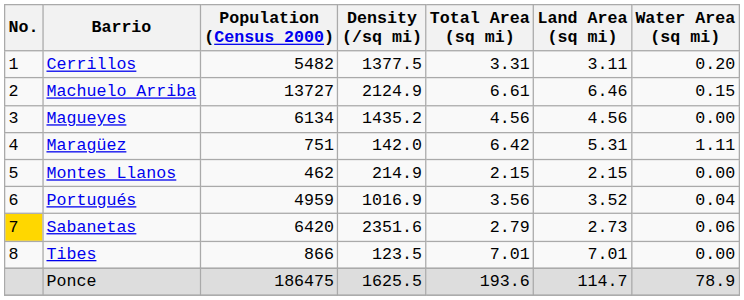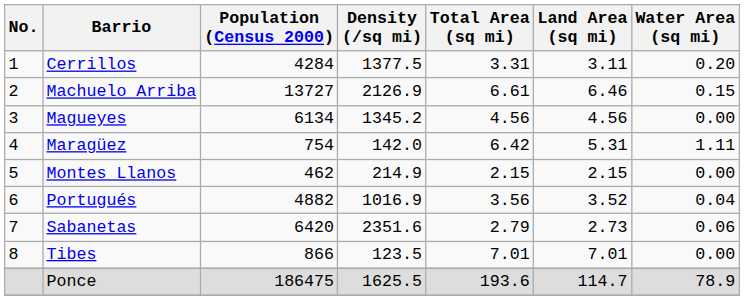 <table class="wikitable sortable">
 <tr>
 <th>No.</th>
 <th>Barrio</th>
 <th>Population<br>(<a href='#'>Census 2000</a>)</th>
 <th>Density<br>(/sq mi)</th>
 <th>Total Area<br>(sq mi)</th>
 <th>Land Area<br>(sq mi)</th>
 <th>Water Area<br>(sq mi)</th>
 </tr>
 <tr>
 <td>1</td>
 <td><a href='#'>Cerrillos</a></td>
-<td align="right">5482</td>
+<td align="right">4284</td>
 <td align="right">1377.5</td>
 <td align="right">3.31</td>
 <td align="right">3.11</td>
 <td align="right">0.20</td>
 </tr>
 <tr>
 <td>2</td>
 <td><a href='#'>Machuelo Arriba</a></td>
 <td align="right">13727</td>
-<td align="right">2124.9</td>
+<td align="right">2126.9</td>
 <td align="right">6.61</td>
 <td align="right">6.46</td>
 <td align="right">0.15</td>
 </tr>
 <tr>
 <td>3</td>
 <td><a href='#'>Magueyes</a></td>
 <td align="right">6134</td>
-<td align="right">1435.2</td>
+<td align="right">1345.2</td>
 <td align="right">4.56</td>
 <td align="right">4.56</td>
 <td align="right">0.00</td>
 </tr>
 <tr>
 <td>4</td>
 <td><a href='#'>Maragüez</a></td>
-<td align="right">751</td>
+<td align="right">754</td>
 <td align="right">142.0</td>
 <td align="right">6.42</td>
 <td align="right">5.31</td>
 <td align="right">1.11</td>
 </tr>
 <tr>
 <td>5</td>
 <td><a href='#'>Montes Llanos</a></td>
 <td align="right">462</td>
 <td align="right">214.9</td>
 <td align="right">2.15</td>
 <td align="right">2.15</td>
 <td align="right">0.00</td>
 </tr>
 <tr>
 <td>6</td>
 <td><a href='#'>Portugués</a></td>
-<td align="right">4959</td>
+<td align="right">4882</td>
 <td align="right">1016.9</td>
 <td align="right">3.56</td>
 <td align="right">3.52</td>
 <td align="right">0.04</td>
 </tr>
 <tr>
-<td style="background: gold;">7</td>
+<td>7</td>
 <td><a href='#'>Sabanetas</a></td>
 <td align="right">6420</td>
 <td align="right">2351.6</td>
 <td align="right">2.79</td>
 <td align="right">2.73</td>
 <td align="right">0.06</td>
 </tr>
 <tr>
 <td>8</td>
 <td><a href='#'>Tibes</a></td>
 <td align="right">866</td>
 <td align="right">123.5</td>
 <td align="right">7.01</td>
 <td align="right">7.01</td>
 <td align="right">0.00</td>
 </tr>
 <tr>
 </tr>
 <tr style="background: #DDDDDD;" class="sortbottom">
 <td> </td>
 <td>Ponce</td>
 <td align="right">186475</td>
 <td align="right">1625.5</td>
 <td align="right">193.6</td>
 <td align="right">114.7</td>
 <td align="right">78.9</td>
 </tr>
 <tr bgcolor=#ffffff class="sortbottom">
 </tr>
 </table>
